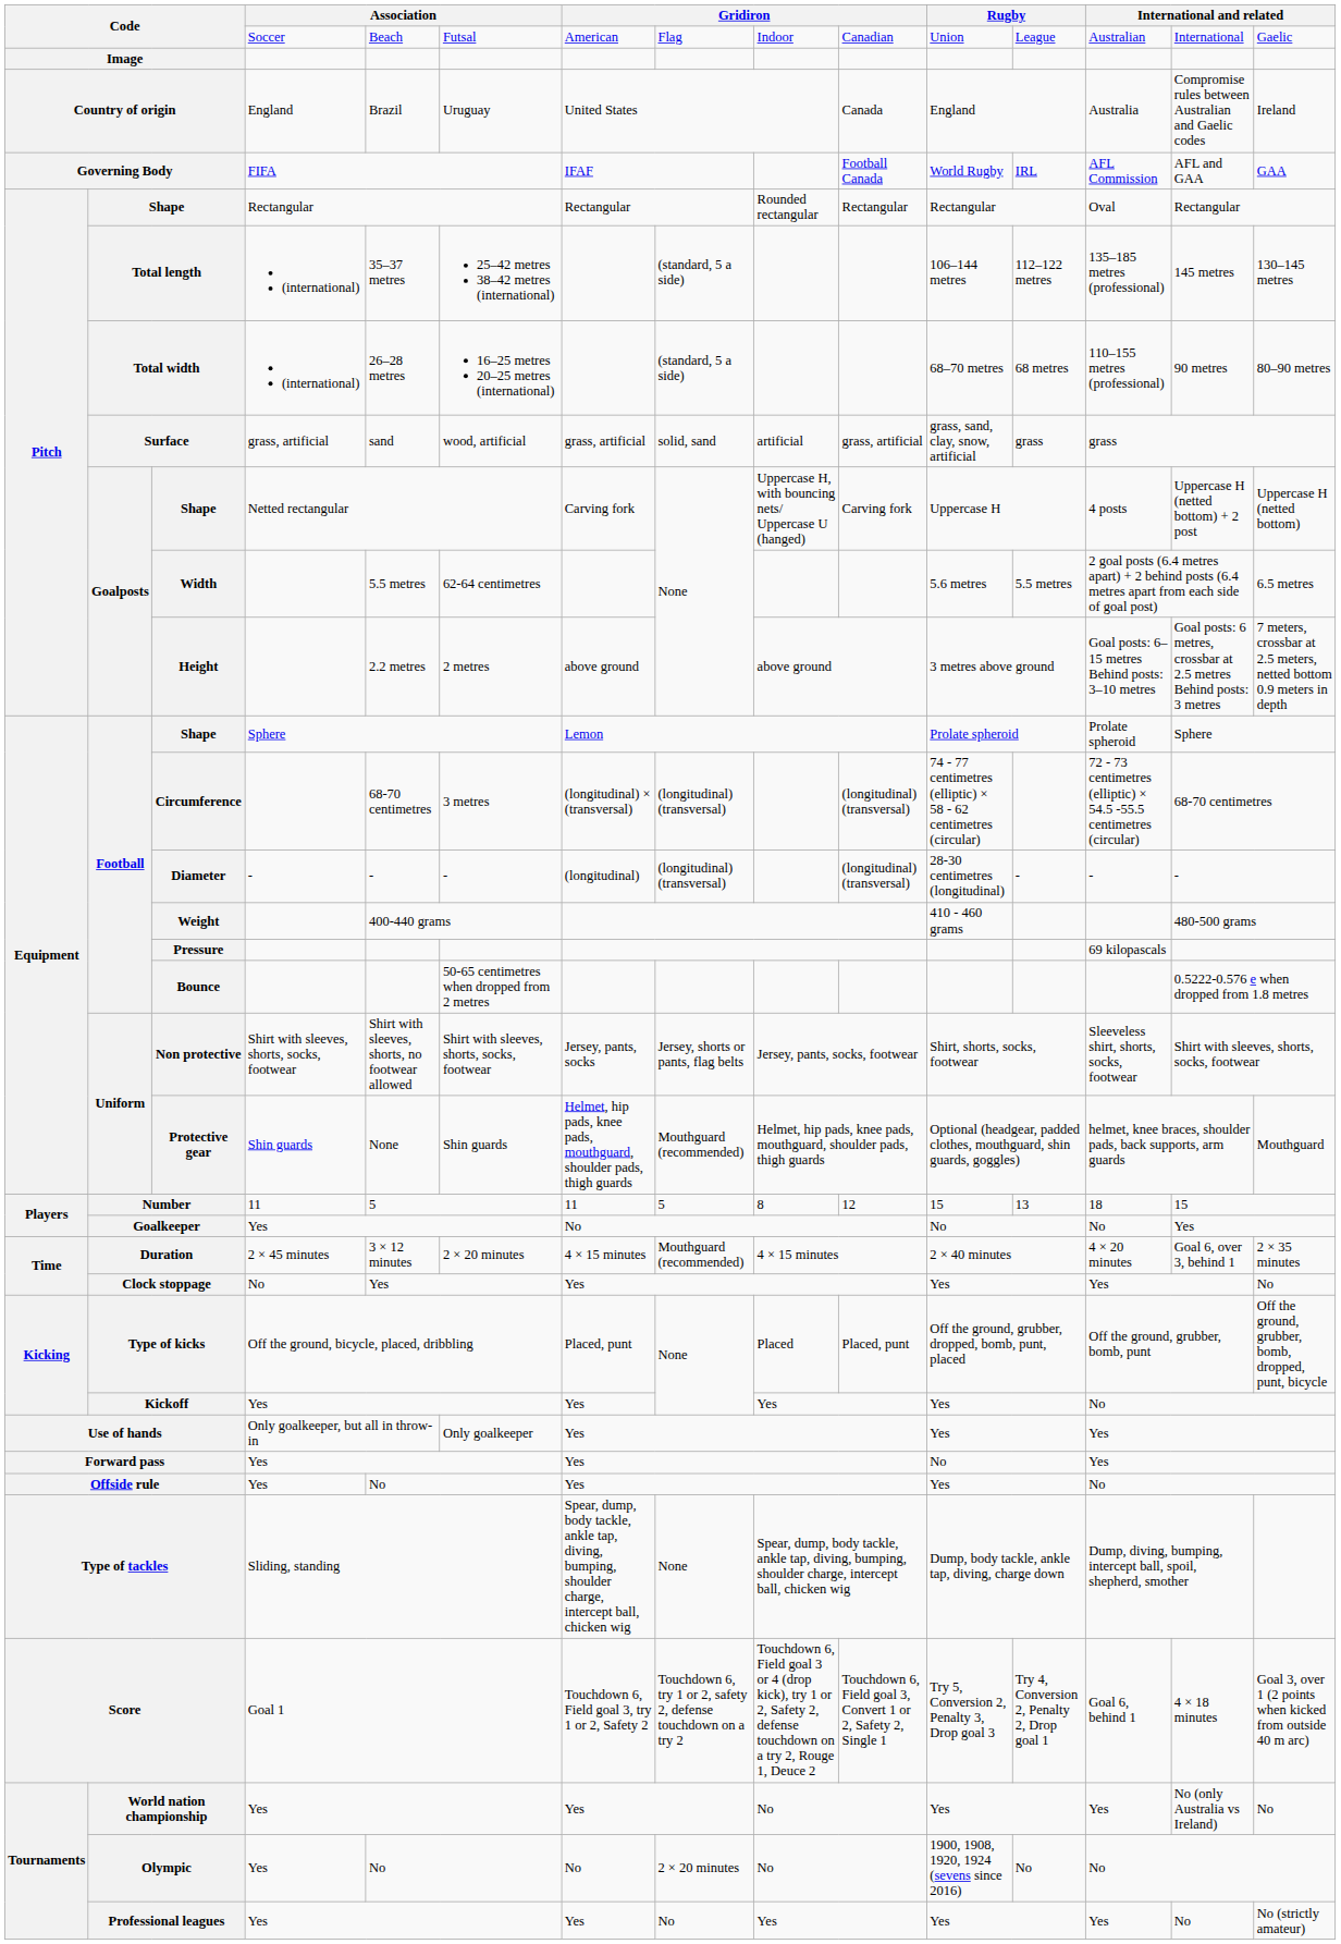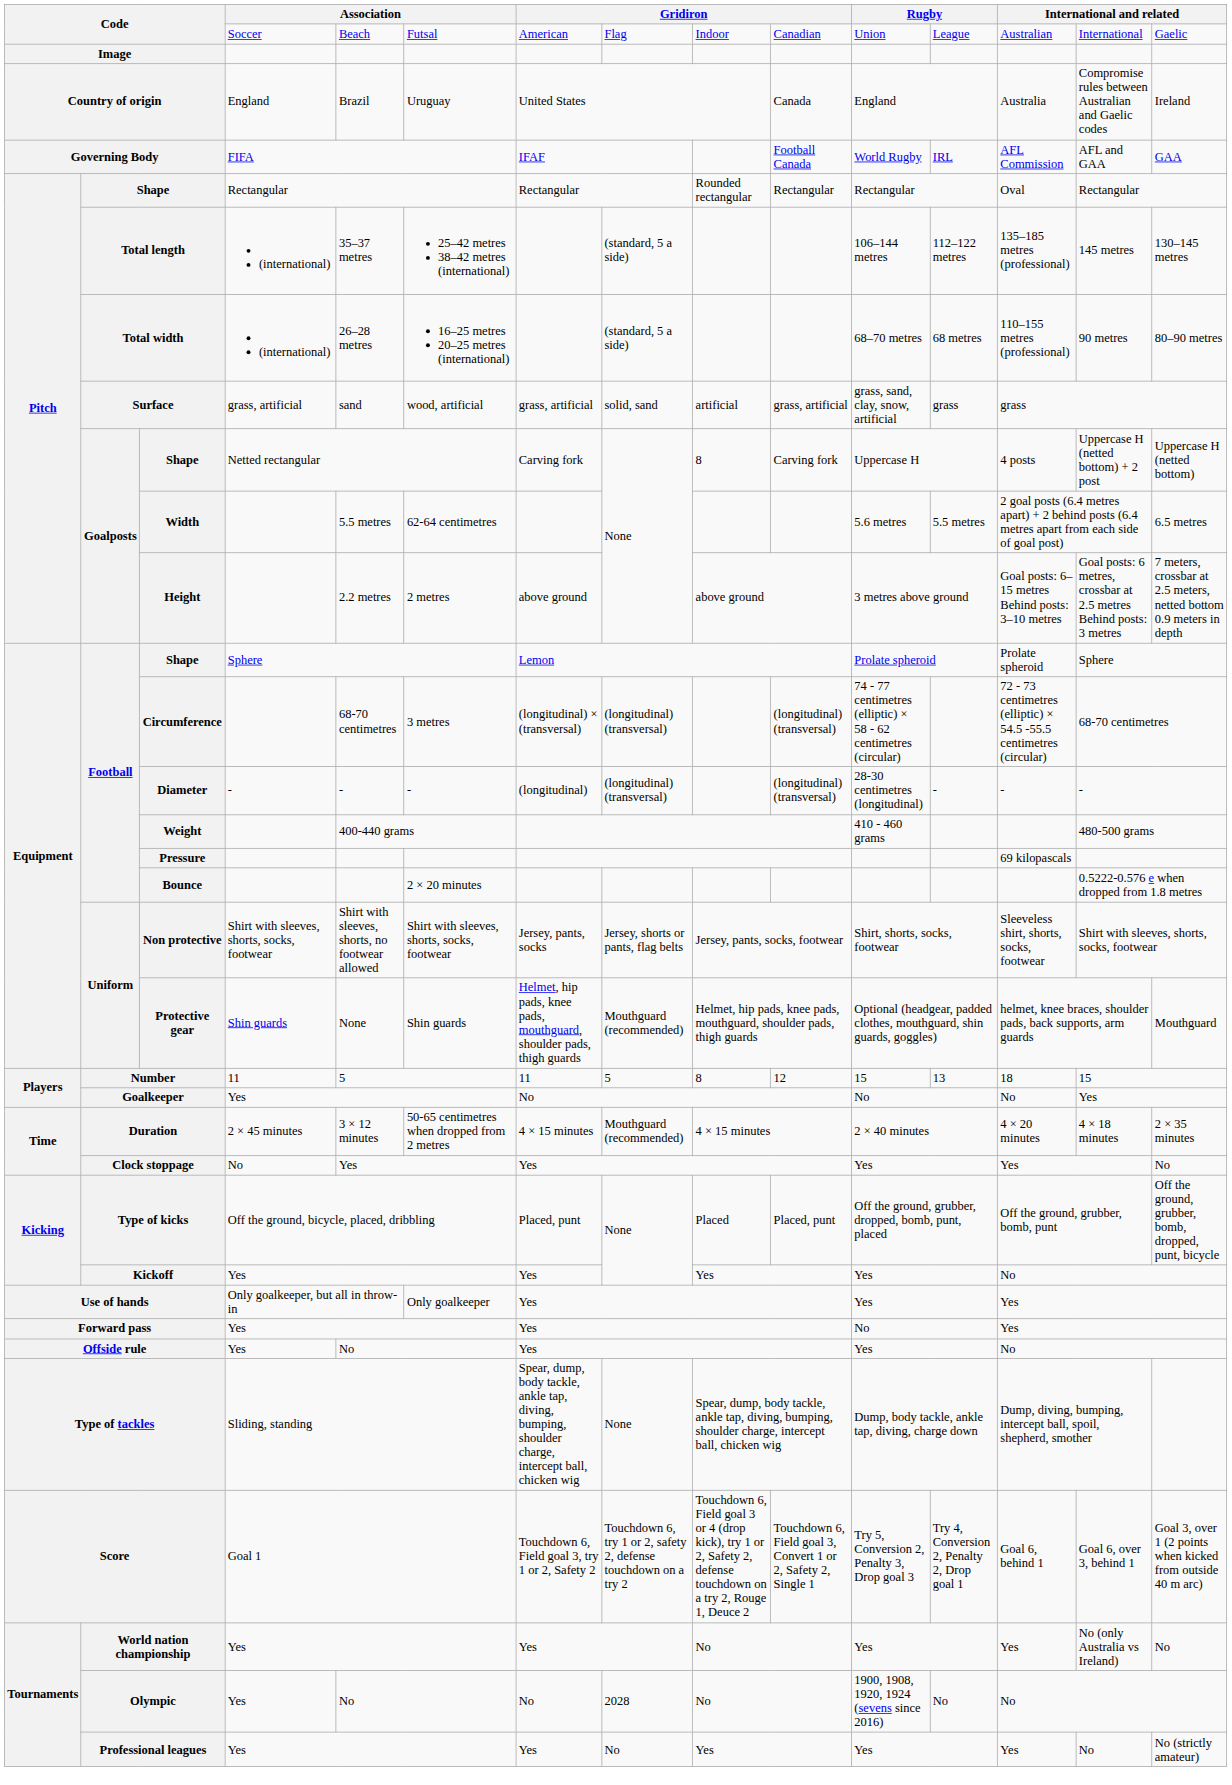 <table class="wikitable">
 <tr>
 <th colspan="3" rowspan="2">Code</th>
 <th colspan="3">Association</th>
 <th colspan="4"><a href='#'>Gridiron</a></th>
 <th colspan="2"><a href='#'>Rugby</a></th>
 <th colspan="3">International and related</th>
 </tr>
 <tr>
 <td><a href='#'>Soccer</a></td>
 <td><a href='#'>Beach</a></td>
 <td><a href='#'>Futsal</a></td>
 <td><a href='#'>American</a></td>
 <td><a href='#'>Flag</a></td>
 <td><a href='#'>Indoor</a></td>
 <td><a href='#'>Canadian</a></td>
 <td><a href='#'>Union</a></td>
 <td><a href='#'>League</a></td>
 <td><a href='#'>Australian</a></td>
 <td><a href='#'>International</a></td>
 <td><a href='#'>Gaelic</a></td>
 </tr>
 <tr>
 <th colspan="3">Image</th>
 <td></td>
 <td></td>
 <td></td>
 <td></td>
 <td></td>
 <td></td>
 <td></td>
 <td></td>
 <td></td>
 <td></td>
 <td></td>
 <td></td>
 </tr>
 <tr>
 <th colspan="3">Country of origin</th>
 <td>England</td>
 <td>Brazil</td>
 <td>Uruguay</td>
 <td colspan="3">United States</td>
 <td>Canada</td>
 <td colspan="2">England</td>
 <td>Australia</td>
 <td>Compromise rules between Australian and Gaelic codes</td>
 <td>Ireland</td>
 </tr>
 <tr>
 <th colspan="3">Governing Body</th>
 <td colspan="3"><a href='#'>FIFA</a></td>
 <td colspan="2"><a href='#'>IFAF</a></td>
 <td></td>
 <td><a href='#'>Football Canada</a></td>
 <td><a href='#'>World Rugby</a></td>
 <td><a href='#'>IRL</a></td>
 <td><a href='#'>AFL Commission</a></td>
 <td>AFL and GAA</td>
 <td><a href='#'>GAA</a></td>
 </tr>
 <tr>
 <th rowspan="7"><a href='#'>Pitch</a></th>
 <th colspan="2">Shape</th>
 <td colspan="3">Rectangular</td>
 <td colspan="2">Rectangular</td>
 <td>Rounded rectangular</td>
 <td>Rectangular</td>
 <td colspan="2">Rectangular</td>
 <td>Oval</td>
 <td colspan="2">Rectangular</td>
 </tr>
 <tr>
 <th colspan="2">Total length</th>
 <td><br><ul><li></li><li> (international)</li></ul></td>
 <td>35–37 metres</td>
 <td><br><ul><li>25–42 metres</li><li>38–42 metres (international)</li></ul></td>
 <td></td>
 <td> (standard, 5 a side)</td>
 <td></td>
 <td></td>
 <td>106–144 metres</td>
 <td>112–122 metres</td>
 <td>135–185 metres (professional)</td>
 <td>145 metres</td>
 <td>130–145 metres</td>
 </tr>
 <tr>
 <th colspan="2">Total width</th>
 <td><br><ul><li></li><li> (international)</li></ul></td>
 <td>26–28 metres</td>
 <td><br><ul><li>16–25 metres</li><li>20–25 metres (international)</li></ul></td>
 <td></td>
 <td> (standard, 5 a side)</td>
 <td></td>
 <td></td>
 <td>68–70 metres</td>
 <td>68 metres</td>
 <td>110–155 metres (professional)</td>
 <td>90 metres</td>
 <td>80–90 metres</td>
 </tr>
 <tr>
 <th colspan="2">Surface</th>
 <td>grass, artificial</td>
 <td>sand</td>
 <td>wood, artificial</td>
 <td>grass, artificial</td>
 <td>solid, sand</td>
 <td>artificial</td>
 <td>grass, artificial</td>
 <td>grass, sand, clay, snow, artificial</td>
 <td>grass</td>
 <td colspan="3">grass</td>
 </tr>
 <tr>
 <th rowspan="3">Goalposts</th>
 <th>Shape</th>
 <td colspan="3">Netted rectangular</td>
 <td>Carving fork</td>
 <td rowspan="3">None</td>
-<td>Uppercase H, with bouncing nets/ Uppercase U (hanged)</td>
+<td>8</td>
 <td>Carving fork</td>
 <td colspan="2">Uppercase H</td>
 <td>4 posts</td>
 <td>Uppercase H (netted bottom) + 2 post</td>
 <td>Uppercase H (netted bottom)</td>
 </tr>
 <tr>
 <th>Width</th>
 <td></td>
 <td>5.5 metres</td>
 <td>62-64 centimetres</td>
 <td></td>
 <td></td>
 <td></td>
 <td>5.6 metres</td>
 <td>5.5 metres</td>
 <td colspan="2">2 goal posts (6.4 metres apart) + 2 behind posts (6.4 metres apart from each side of goal post)</td>
 <td>6.5 metres</td>
 </tr>
 <tr>
 <th>Height</th>
 <td></td>
 <td>2.2 metres</td>
 <td>2 metres</td>
 <td> above ground</td>
 <td colspan="2"> above ground</td>
 <td colspan="2">3 metres above ground</td>
 <td>Goal posts: 6–15 metres<br>Behind posts: 3–10 metres</td>
 <td>Goal posts: 6 metres, crossbar at 2.5 metres<br>Behind posts: 3 metres</td>
 <td>7 meters, crossbar at 2.5 meters, netted bottom 0.9 meters in depth</td>
 </tr>
 <tr>
 <th rowspan="8">Equipment</th>
 <th rowspan="6"><a href='#'>Football</a></th>
 <th>Shape</th>
 <td colspan="3"><a href='#'>Sphere</a></td>
 <td colspan="4"><a href='#'>Lemon</a></td>
 <td colspan="2"><a href='#'>Prolate spheroid</a></td>
 <td>Prolate spheroid</td>
 <td colspan="2">Sphere</td>
 </tr>
 <tr>
 <th>Circumference</th>
 <td></td>
 <td>68-70 centimetres</td>
 <td>3 metres</td>
 <td> (longitudinal) ×<br> (transversal)</td>
 <td> (longitudinal)<br> (transversal)</td>
 <td></td>
 <td> (longitudinal)<br> (transversal)</td>
 <td>74 - 77 centimetres (elliptic) ×<br>58 - 62 centimetres (circular)</td>
 <td></td>
 <td>72 - 73 centimetres (elliptic) ×<br>54.5 -55.5 centimetres (circular)</td>
 <td colspan="2">68-70 centimetres</td>
 </tr>
 <tr>
 <th>Diameter</th>
 <td>-</td>
 <td>-</td>
 <td>-</td>
 <td> (longitudinal)</td>
 <td> (longitudinal)<br> (transversal)</td>
 <td></td>
 <td> (longitudinal)<br> (transversal)</td>
 <td>28-30 centimetres (longitudinal)</td>
 <td>-</td>
 <td>-</td>
 <td colspan="2">-</td>
 </tr>
 <tr>
 <th>Weight</th>
 <td></td>
 <td colspan="2">400-440 grams</td>
 <td colspan="4"></td>
 <td>410 - 460 grams</td>
 <td></td>
 <td></td>
 <td colspan="2">480-500 grams</td>
 </tr>
 <tr>
 <th>Pressure</th>
 <td></td>
 <td></td>
 <td></td>
 <td colspan="4"></td>
 <td></td>
 <td></td>
 <td>69 kilopascals</td>
 <td colspan="2"></td>
 </tr>
 <tr>
 <th>Bounce</th>
 <td></td>
 <td></td>
-<td>50-65 centimetres when dropped from 2 metres</td>
+<td>2 × 20 minutes</td>
 <td></td>
 <td></td>
 <td></td>
 <td></td>
 <td></td>
 <td></td>
 <td></td>
 <td colspan="2">0.5222-0.576 <a href='#'>e</a> when dropped from 1.8 metres</td>
 </tr>
 <tr>
 <th rowspan="2">Uniform</th>
 <th>Non protective</th>
 <td>Shirt with sleeves, shorts, socks, footwear</td>
 <td>Shirt with sleeves, shorts, no footwear allowed</td>
 <td>Shirt with sleeves, shorts, socks, footwear</td>
 <td>Jersey, pants, socks</td>
 <td>Jersey, shorts or pants, flag belts</td>
 <td colspan="2">Jersey, pants, socks, footwear</td>
 <td colspan="2">Shirt, shorts, socks, footwear</td>
 <td>Sleeveless shirt, shorts, socks, footwear</td>
 <td colspan="2">Shirt with sleeves, shorts, socks, footwear</td>
 </tr>
 <tr>
 <th>Protective gear</th>
 <td><a href='#'>Shin guards</a></td>
 <td>None</td>
 <td>Shin guards</td>
 <td><a href='#'>Helmet</a>, hip pads, knee pads, <a href='#'>mouthguard</a>, shoulder pads, thigh guards</td>
 <td>Mouthguard (recommended)</td>
 <td colspan="2">Helmet, hip pads, knee pads, mouthguard, shoulder pads, thigh guards</td>
 <td colspan="2">Optional (headgear, padded clothes, mouthguard, shin guards, goggles)</td>
 <td colspan="2">helmet, knee braces, shoulder pads, back supports, arm guards</td>
 <td>Mouthguard</td>
 </tr>
 <tr>
 <th rowspan="2">Players</th>
 <th colspan="2">Number</th>
 <td>11</td>
 <td colspan="2">5</td>
 <td>11</td>
 <td>5</td>
 <td>8</td>
 <td>12</td>
 <td>15</td>
 <td>13</td>
 <td>18</td>
 <td colspan="2">15</td>
 </tr>
 <tr>
 <th colspan="2">Goalkeeper</th>
 <td colspan="3">Yes</td>
 <td colspan="4">No</td>
 <td colspan="2">No</td>
 <td>No</td>
 <td colspan="2">Yes</td>
 </tr>
 <tr>
 <th rowspan="2">Time</th>
 <th colspan="2">Duration</th>
 <td>2 × 45 minutes</td>
 <td>3 × 12 minutes</td>
-<td>2 × 20 minutes</td>
+<td>50-65 centimetres when dropped from 2 metres</td>
 <td>4 × 15 minutes</td>
 <td>Mouthguard (recommended)</td>
 <td colspan="2">4 × 15 minutes</td>
 <td colspan="2">2 × 40 minutes</td>
 <td>4 × 20 minutes</td>
-<td>Goal 6, over 3, behind 1</td>
+<td>4 × 18 minutes</td>
 <td>2 × 35 minutes</td>
 </tr>
 <tr>
 <th colspan="2">Clock stoppage</th>
 <td>No</td>
 <td colspan="2">Yes</td>
 <td colspan="4">Yes</td>
 <td colspan="2">Yes</td>
 <td colspan="2">Yes</td>
 <td>No</td>
 </tr>
 <tr>
 <th rowspan="2"><a href='#'>Kicking</a></th>
 <th colspan="2">Type of kicks</th>
 <td colspan="3">Off the ground, bicycle, placed, dribbling</td>
 <td>Placed, punt</td>
 <td rowspan="2">None</td>
 <td>Placed</td>
 <td>Placed, punt</td>
 <td colspan="2">Off the ground, grubber, dropped, bomb, punt, placed</td>
 <td colspan="2">Off the ground, grubber, bomb, punt</td>
 <td>Off the ground, grubber, bomb, dropped, punt, bicycle</td>
 </tr>
 <tr>
 <th colspan="2">Kickoff</th>
 <td colspan="3">Yes</td>
 <td>Yes</td>
 <td colspan="2">Yes</td>
 <td colspan="2">Yes</td>
 <td colspan="3">No</td>
 </tr>
 <tr>
 <th colspan="3">Use of hands</th>
 <td colspan="2">Only goalkeeper, but all in throw-in</td>
 <td>Only goalkeeper</td>
 <td colspan="4">Yes</td>
 <td colspan="2">Yes</td>
 <td colspan="3">Yes</td>
 </tr>
 <tr>
 <th colspan="3">Forward pass</th>
 <td colspan="3">Yes</td>
 <td colspan="4">Yes</td>
 <td colspan="2">No</td>
 <td colspan="3">Yes</td>
 </tr>
 <tr>
 <th colspan="3"><a href='#'>Offside</a> rule</th>
 <td>Yes</td>
 <td colspan="2">No</td>
 <td colspan="4">Yes</td>
 <td colspan="2">Yes</td>
 <td colspan="3">No</td>
 </tr>
 <tr>
 <th colspan="3">Type of <a href='#'>tackles</a></th>
 <td colspan="3">Sliding, standing</td>
 <td>Spear, dump, body tackle, ankle tap, diving, bumping, shoulder charge, intercept ball, chicken wig</td>
 <td>None</td>
 <td colspan="2">Spear, dump, body tackle, ankle tap, diving, bumping, shoulder charge, intercept ball, chicken wig</td>
 <td colspan="2">Dump, body tackle, ankle tap, diving, charge down</td>
 <td colspan="2">Dump, diving, bumping, intercept ball, spoil, shepherd, smother</td>
 <td></td>
 </tr>
 <tr>
 <th colspan="3">Score</th>
 <td colspan="3">Goal 1</td>
 <td>Touchdown 6, Field goal 3, try 1 or 2, Safety 2</td>
 <td>Touchdown 6, try 1 or 2, safety 2,  defense touchdown on a try 2</td>
 <td>Touchdown 6, Field goal 3 or 4 (drop kick), try 1 or 2, Safety 2, defense touchdown on a try 2, Rouge 1, Deuce 2</td>
 <td>Touchdown 6, Field goal 3, Convert 1 or 2, Safety 2, Single 1</td>
 <td>Try 5, Conversion 2, Penalty 3, Drop goal 3</td>
 <td>Try 4, Conversion 2, Penalty 2, Drop goal 1</td>
 <td>Goal 6, behind 1</td>
-<td>4 × 18 minutes</td>
+<td>Goal 6, over 3, behind 1</td>
 <td>Goal 3, over 1 (2 points when kicked from outside 40 m arc)</td>
 </tr>
 <tr>
 <th rowspan="3">Tournaments</th>
 <th colspan="2">World nation championship</th>
 <td colspan="3">Yes</td>
 <td colspan="2">Yes</td>
 <td colspan="2">No</td>
 <td colspan="2">Yes</td>
 <td>Yes</td>
 <td>No (only Australia vs Ireland)</td>
 <td>No</td>
 </tr>
 <tr>
 <th colspan="2">Olympic</th>
 <td>Yes</td>
 <td colspan="2">No</td>
 <td>No</td>
-<td>2 × 20 minutes</td>
+<td>2028</td>
 <td colspan="2">No</td>
 <td>1900, 1908, 1920, 1924 (<a href='#'>sevens</a> since 2016)</td>
 <td>No</td>
 <td colspan="3">No</td>
 </tr>
 <tr>
 <th colspan="2">Professional leagues</th>
 <td colspan="3">Yes</td>
 <td>Yes</td>
 <td>No</td>
 <td colspan="2">Yes</td>
 <td colspan="2">Yes</td>
 <td>Yes</td>
 <td>No</td>
 <td>No (strictly amateur)</td>
 </tr>
 </table>
